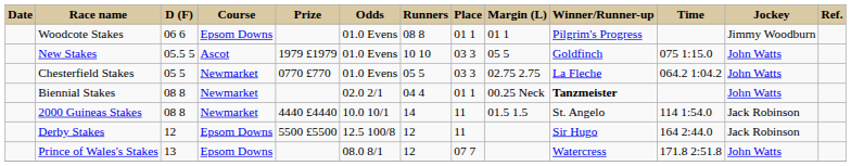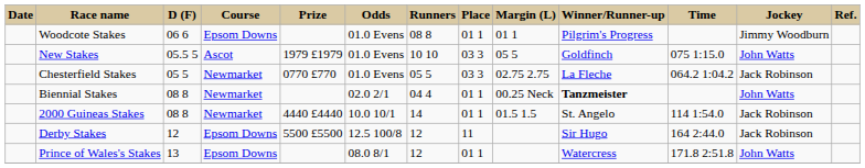 <table class = "wikitable sortable" | border="1" cellpadding="1" style="text-align:centre; margin-left:1em; float:centre; border-collapse: collapse">
 <tr style="background:#dacaa4; text-align:center;">
 <th style="background:#dacaa4;">Date</th>
 <th style="background:#dacaa4;">Race name</th>
 <th style="background:#dacaa4;">D (F)</th>
 <th style="background:#dacaa4;">Course</th>
 <th style="background:#dacaa4;">Prize</th>
 <th style="background:#dacaa4;">Odds</th>
 <th style="background:#dacaa4;">Runners</th>
 <th style="background:#dacaa4;">Place</th>
 <th style="background:#dacaa4;">Margin (L)</th>
 <th style="background:#dacaa4;">Winner/Runner-up</th>
 <th style="background:#dacaa4;">Time</th>
 <th style="background:#dacaa4;">Jockey</th>
 <th style="background:#dacaa4;">Ref.</th>
 </tr>
 <tr>
 <td></td>
 <td>Woodcote Stakes</td>
 <td><span>06</span> 6</td>
 <td><a href='#'>Epsom Downs</a></td>
 <td></td>
 <td><span>01.0</span> Evens</td>
 <td><span>08</span> 8</td>
 <td><span>01</span> 1</td>
 <td><span>01</span> 1</td>
 <td><a href='#'>Pilgrim's Progress</a></td>
 <td></td>
 <td>Jimmy Woodburn</td>
 <td></td>
 </tr>
 <tr>
 <td></td>
 <td><a href='#'>New Stakes</a></td>
 <td><span>05.5</span> 5</td>
 <td><a href='#'>Ascot</a></td>
 <td><span>1979</span> £1979</td>
 <td><span>01.0</span> Evens</td>
 <td><span>10</span> 10</td>
 <td><span>03</span> 3</td>
 <td><span>05</span> 5</td>
 <td><a href='#'>Goldfinch</a></td>
 <td><span>075</span> 1:15.0</td>
 <td><a href='#'>John Watts</a></td>
 <td></td>
 </tr>
 <tr>
 <td></td>
 <td>Chesterfield Stakes</td>
 <td><span>05</span> 5</td>
 <td><a href='#'>Newmarket</a></td>
 <td><span>0770</span> £770</td>
 <td><span>01.0</span> Evens</td>
 <td><span>05</span> 5</td>
 <td><span>03</span> 3</td>
 <td><span>02.75</span> 2.75</td>
 <td><a href='#'>La Fleche</a></td>
 <td><span>064.2</span> 1:04.2</td>
-<td><a href='#'>John Watts</a></td>
+<td>Jack Robinson</td>
 <td></td>
 </tr>
 <tr>
 <td></td>
 <td>Biennial Stakes</td>
 <td><span>08</span> 8</td>
 <td><a href='#'>Newmarket</a></td>
 <td></td>
 <td><span>02.0</span> 2/1</td>
 <td><span>04</span> 4</td>
 <td><span>01</span> 1</td>
 <td><span>00.25</span> Neck</td>
 <td><strong>Tanzmeister</strong></td>
 <td></td>
 <td><a href='#'>John Watts</a></td>
 <td></td>
 </tr>
 <tr>
 <td></td>
 <td><a href='#'>2000 Guineas Stakes</a></td>
 <td><span>08</span> 8</td>
 <td><a href='#'>Newmarket</a></td>
 <td><span>4440</span> £4440</td>
 <td><span>10.0</span> 10/1</td>
 <td>14</td>
-<td>11</td>
+<td><span>01</span> 1</td>
 <td><span>01.5</span> 1.5</td>
 <td>St. Angelo</td>
 <td><span>114</span> 1:54.0</td>
 <td>Jack Robinson</td>
 <td></td>
 </tr>
 <tr>
 <td></td>
 <td><a href='#'>Derby Stakes</a></td>
 <td>12</td>
 <td><a href='#'>Epsom Downs</a></td>
 <td><span>5500</span> £5500</td>
 <td><span>12.5</span> 100/8</td>
 <td>12</td>
 <td>11</td>
 <td></td>
 <td><a href='#'>Sir Hugo</a></td>
 <td><span>164</span> 2:44.0</td>
 <td>Jack Robinson</td>
 <td></td>
 </tr>
 <tr>
 <td></td>
 <td><a href='#'>Prince of Wales's Stakes</a></td>
 <td>13</td>
 <td><a href='#'>Epsom Downs</a></td>
 <td></td>
 <td><span>08.0</span> 8/1</td>
 <td>12</td>
-<td><span>07</span> 7</td>
+<td><span>01</span> 1</td>
 <td></td>
 <td><a href='#'>Watercress</a></td>
 <td><span>171.8</span> 2:51.8</td>
 <td><a href='#'>John Watts</a></td>
 <td></td>
 </tr>
 <tr>
 </tr>
 </table>
